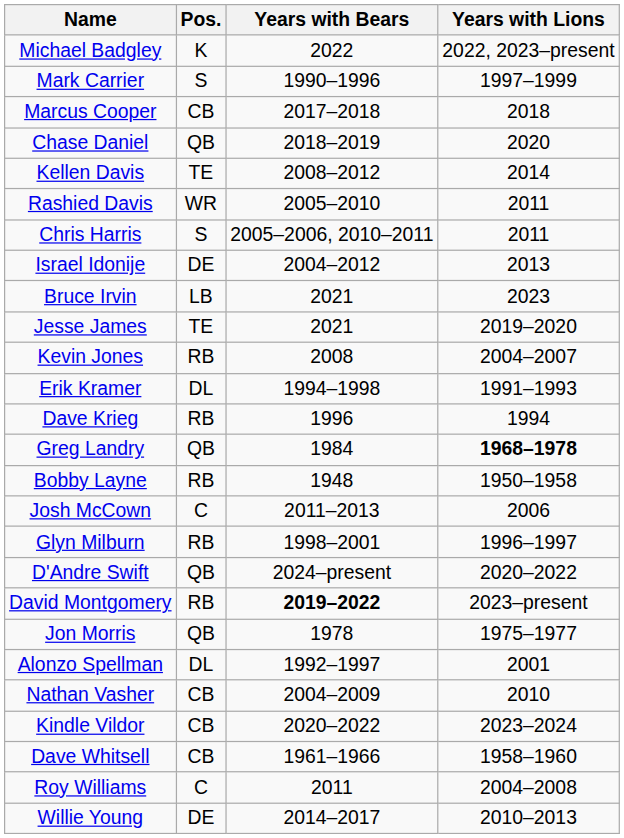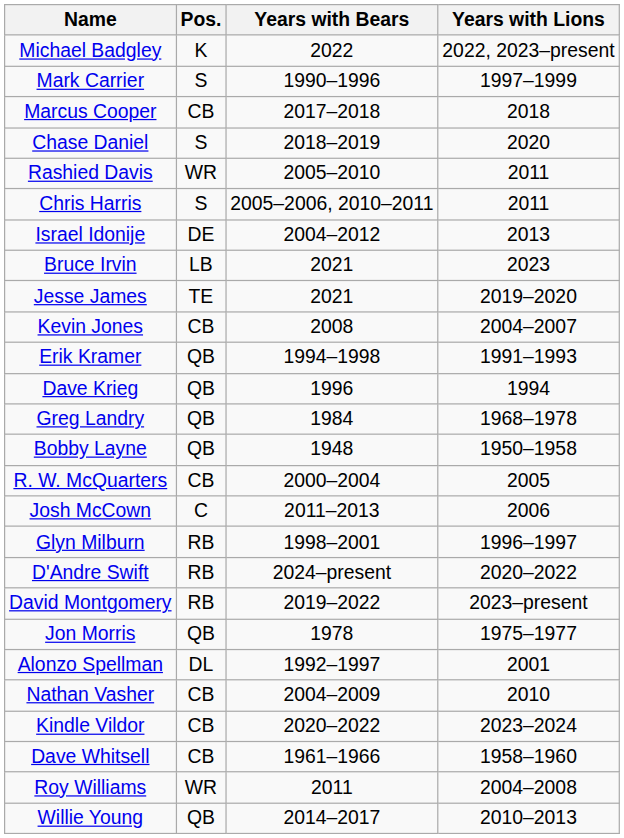 <table class="wikitable" style="text-align:center">
 <tr>
 <th>Name</th>
 <th>Pos.</th>
 <th>Years with Bears</th>
 <th>Years with Lions</th>
 </tr>
 <tr>
 <td><a href='#'>Michael Badgley</a></td>
 <td>K</td>
 <td>2022</td>
 <td>2022, 2023–present</td>
 </tr>
 <tr>
 <td><a href='#'>Mark Carrier</a></td>
 <td>S</td>
 <td>1990–1996</td>
 <td>1997–1999</td>
 </tr>
 <tr>
 <td><a href='#'>Marcus Cooper</a></td>
 <td>CB</td>
 <td>2017–2018</td>
 <td>2018</td>
 </tr>
 <tr>
 <td><a href='#'>Chase Daniel</a></td>
-<td>QB</td>
+<td>S</td>
 <td>2018–2019</td>
 <td>2020</td>
-</tr>
-<tr>
-<td><a href='#'>Kellen Davis</a></td>
-<td>TE</td>
-<td>2008–2012</td>
-<td>2014</td>
 </tr>
 <tr>
 <td><a href='#'>Rashied Davis</a></td>
 <td>WR</td>
 <td>2005–2010</td>
 <td>2011</td>
 </tr>
 <tr>
 <td><a href='#'>Chris Harris</a></td>
 <td>S</td>
 <td>2005–2006, 2010–2011</td>
 <td>2011</td>
 </tr>
 <tr>
 <td><a href='#'>Israel Idonije</a></td>
 <td>DE</td>
 <td>2004–2012</td>
 <td>2013</td>
 </tr>
 <tr>
 <td><a href='#'>Bruce Irvin</a></td>
 <td>LB</td>
 <td>2021</td>
 <td>2023</td>
 </tr>
 <tr>
 <td><a href='#'>Jesse James</a></td>
 <td>TE</td>
 <td>2021</td>
 <td>2019–2020</td>
 </tr>
 <tr>
 <td><a href='#'>Kevin Jones</a></td>
-<td>RB</td>
+<td>CB</td>
 <td>2008</td>
 <td>2004–2007</td>
 </tr>
 <tr>
 <td><a href='#'>Erik Kramer</a></td>
-<td>DL</td>
+<td>QB</td>
 <td>1994–1998</td>
 <td>1991–1993</td>
 </tr>
 <tr>
 <td><a href='#'>Dave Krieg</a></td>
-<td>RB</td>
+<td>QB</td>
 <td>1996</td>
 <td>1994</td>
 </tr>
 <tr>
 <td><a href='#'>Greg Landry</a></td>
 <td>QB</td>
 <td>1984</td>
-<td><strong>1968–1978</strong></td>
+<td>1968–1978</td>
 </tr>
 <tr>
 <td><a href='#'>Bobby Layne</a></td>
-<td>RB</td>
+<td>QB</td>
 <td>1948</td>
 <td>1950–1958</td>
+</tr>
+<tr>
+<td><a href='#'>R. W. McQuarters</a></td>
+<td>CB</td>
+<td>2000–2004</td>
+<td>2005</td>
 </tr>
 <tr>
 <td><a href='#'>Josh McCown</a></td>
 <td>C</td>
 <td>2011–2013</td>
 <td>2006</td>
 </tr>
 <tr>
 <td><a href='#'>Glyn Milburn</a></td>
 <td>RB</td>
 <td>1998–2001</td>
 <td>1996–1997</td>
 </tr>
 <tr>
 <td><a href='#'>D'Andre Swift</a></td>
-<td>QB</td>
+<td>RB</td>
 <td>2024–present</td>
 <td>2020–2022</td>
 </tr>
 <tr>
 <td><a href='#'>David Montgomery</a></td>
 <td>RB</td>
-<td><strong>2019–2022</strong></td>
+<td>2019–2022</td>
 <td>2023–present</td>
 </tr>
 <tr>
 <td><a href='#'>Jon Morris</a></td>
 <td>QB</td>
 <td>1978</td>
 <td>1975–1977</td>
 </tr>
 <tr>
 <td><a href='#'>Alonzo Spellman</a></td>
 <td>DL</td>
 <td>1992–1997</td>
 <td>2001</td>
 </tr>
 <tr>
 <td><a href='#'>Nathan Vasher</a></td>
 <td>CB</td>
 <td>2004–2009</td>
 <td>2010</td>
 </tr>
 <tr>
 <td><a href='#'>Kindle Vildor</a></td>
 <td>CB</td>
 <td>2020–2022</td>
 <td>2023–2024</td>
 </tr>
 <tr>
 <td><a href='#'>Dave Whitsell</a></td>
 <td>CB</td>
 <td>1961–1966</td>
 <td>1958–1960</td>
 </tr>
 <tr>
 <td><a href='#'>Roy Williams</a></td>
-<td>C</td>
+<td>WR</td>
 <td>2011</td>
 <td>2004–2008</td>
 </tr>
 <tr>
 <td><a href='#'>Willie Young</a></td>
-<td>DE</td>
+<td>QB</td>
 <td>2014–2017</td>
 <td>2010–2013</td>
 </tr>
 </table>
